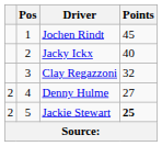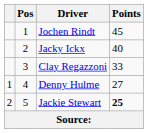 <table class="wikitable" style="font-size: 95%;">
 <tr>
 <th></th>
 <th>Pos</th>
 <th>Driver</th>
 <th>Points</th>
 </tr>
 <tr>
 <td align="left"></td>
 <td align="center">1</td>
 <td> <a href='#'>Jochen Rindt</a></td>
 <td align="left">45</td>
 </tr>
 <tr>
 <td align="left"></td>
 <td align="center">2</td>
 <td> <a href='#'>Jacky Ickx</a></td>
 <td align="left">40</td>
 </tr>
 <tr>
 <td align="left"></td>
 <td align="center">3</td>
 <td> <a href='#'>Clay Regazzoni</a></td>
-<td align="left">32</td>
+<td align="left">33</td>
 </tr>
 <tr>
-<td align="left"> 2</td>
+<td align="left"> 1</td>
 <td align="center">4</td>
 <td> <a href='#'>Denny Hulme</a></td>
 <td align="left">27</td>
 </tr>
 <tr>
 <td align="left"> 2</td>
 <td align="center">5</td>
 <td> <a href='#'>Jackie Stewart</a></td>
 <td align="left"><strong>25</strong></td>
 </tr>
 <tr>
 <th colspan=4>Source:</th>
 </tr>
 </table>
